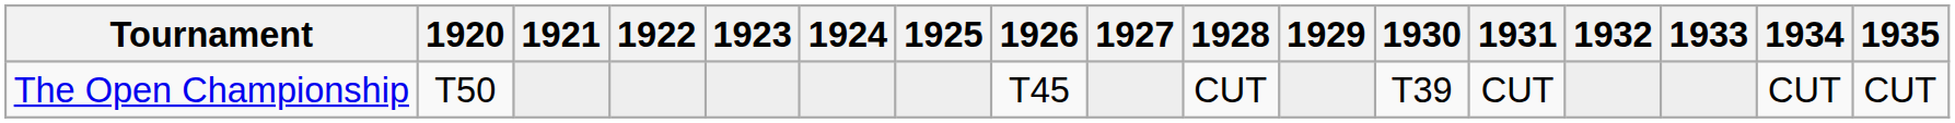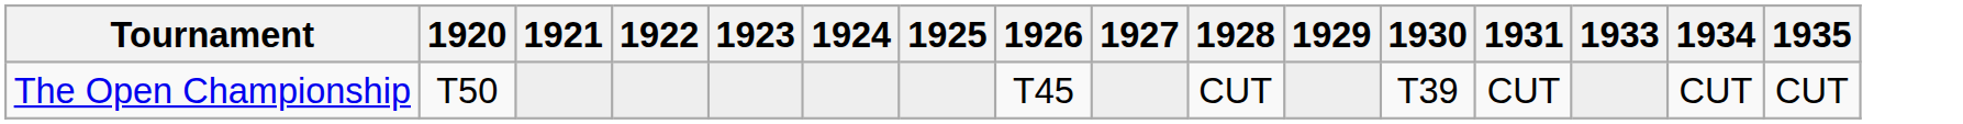 <table class="wikitable" style="font-size:95%;text-align:center;">
 <tr>
 <th>Tournament</th>
 <th>1920</th>
 <th>1921</th>
 <th>1922</th>
 <th>1923</th>
 <th>1924</th>
 <th>1925</th>
 <th>1926</th>
 <th>1927</th>
 <th>1928</th>
 <th>1929</th>
 <th>1930</th>
 <th>1931</th>
-<th>1932</th>
 <th>1933</th>
 <th>1934</th>
 <th>1935</th>
 </tr>
 <tr>
 <td align=left><a href='#'>The Open Championship</a></td>
 <td>T50</td>
 <td style="background:#eeeeee;"></td>
 <td style="background:#eeeeee;"></td>
 <td style="background:#eeeeee;"></td>
 <td style="background:#eeeeee;"></td>
 <td style="background:#eeeeee;"></td>
 <td>T45</td>
 <td style="background:#eeeeee;"></td>
 <td>CUT</td>
 <td style="background:#eeeeee;"></td>
 <td>T39</td>
 <td>CUT</td>
 <td style="background:#eeeeee;"></td>
-<td style="background:#eeeeee;"></td>
 <td>CUT</td>
 <td>CUT</td>
 </tr>
 </table>
